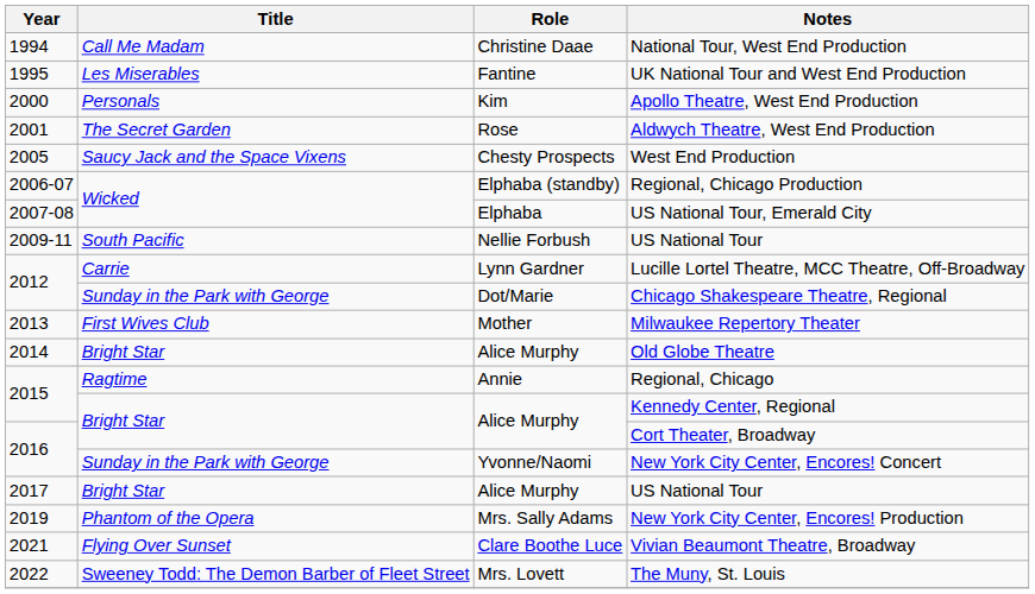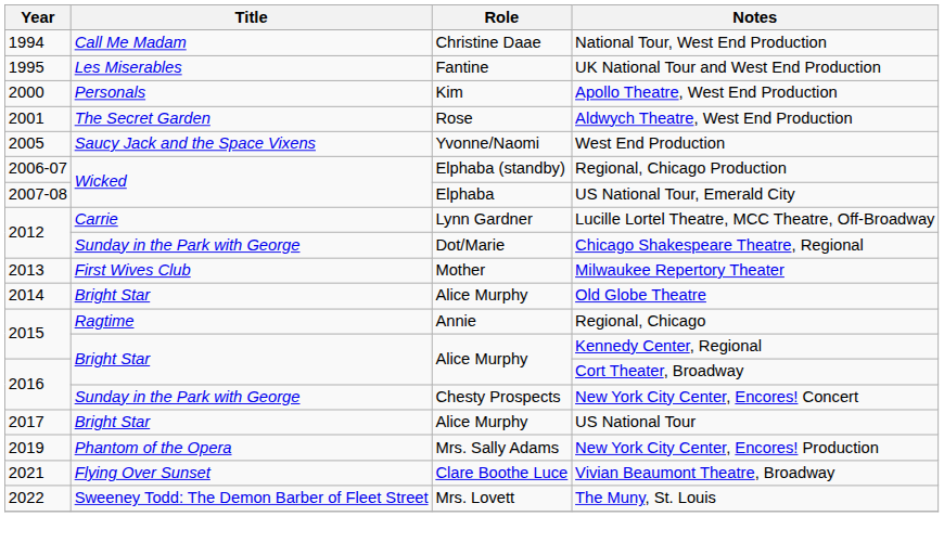 <table class="wikitable">
 <tr>
 <th>Year</th>
 <th>Title</th>
 <th>Role</th>
 <th>Notes</th>
 </tr>
 <tr>
 <td>1994</td>
 <td><em><a href='#'>Call Me Madam</a></em></td>
 <td>Christine Daae</td>
 <td>National Tour, West End Production</td>
 </tr>
 <tr>
 <td>1995</td>
 <td><em><a href='#'>Les Miserables</a></em></td>
 <td>Fantine</td>
 <td>UK National Tour and West End Production</td>
 </tr>
 <tr>
 <td>2000</td>
 <td><em><a href='#'>Personals</a></em></td>
 <td>Kim</td>
 <td><a href='#'>Apollo Theatre</a>, West End Production</td>
 </tr>
 <tr>
 <td>2001</td>
 <td><em><a href='#'>The Secret Garden</a></em></td>
 <td>Rose</td>
 <td><a href='#'>Aldwych Theatre</a>, West End Production</td>
 </tr>
 <tr>
 <td>2005</td>
 <td><em><a href='#'>Saucy Jack and the Space Vixens</a></em></td>
-<td>Chesty Prospects</td>
+<td>Yvonne/Naomi</td>
 <td>West End Production</td>
 </tr>
 <tr>
 <td>2006-07</td>
 <td rowspan=2><em><a href='#'>Wicked</a></em></td>
 <td>Elphaba (standby)</td>
 <td>Regional, Chicago Production</td>
 </tr>
 <tr>
 <td>2007-08</td>
 <td>Elphaba</td>
 <td>US National Tour, Emerald City</td>
-</tr>
-<tr>
-<td>2009-11</td>
-<td><em><a href='#'>South Pacific</a></em></td>
-<td>Nellie Forbush</td>
-<td>US National Tour</td>
 </tr>
 <tr>
 <td rowspan=2>2012</td>
 <td><em><a href='#'>Carrie</a></em></td>
 <td>Lynn Gardner</td>
 <td>Lucille Lortel Theatre, MCC Theatre, Off-Broadway</td>
 </tr>
 <tr>
 <td><em><a href='#'>Sunday in the Park with George</a></em></td>
 <td>Dot/Marie</td>
 <td><a href='#'>Chicago Shakespeare Theatre</a>, Regional</td>
 </tr>
 <tr>
 <td>2013</td>
 <td><em><a href='#'>First Wives Club</a></em></td>
 <td>Mother</td>
 <td><a href='#'>Milwaukee Repertory Theater</a></td>
 </tr>
 <tr>
 <td>2014</td>
 <td><em><a href='#'>Bright Star</a></em></td>
 <td>Alice Murphy</td>
 <td><a href='#'>Old Globe Theatre</a></td>
 </tr>
 <tr>
 <td rowspan=2>2015</td>
 <td><em><a href='#'>Ragtime</a></em></td>
 <td>Annie</td>
 <td>Regional, Chicago</td>
 </tr>
 <tr>
 <td rowspan=2><em><a href='#'>Bright Star</a></em></td>
 <td rowspan=2>Alice Murphy</td>
 <td><a href='#'>Kennedy Center</a>, Regional</td>
 </tr>
 <tr>
 <td rowspan=2>2016</td>
 <td><a href='#'>Cort Theater</a>, Broadway</td>
 </tr>
 <tr>
 <td><em><a href='#'>Sunday in the Park with George</a></em></td>
-<td>Yvonne/Naomi</td>
+<td>Chesty Prospects</td>
 <td><a href='#'>New York City Center</a>, <a href='#'>Encores!</a> Concert</td>
 </tr>
 <tr>
 <td>2017</td>
 <td><em><a href='#'>Bright Star</a></em></td>
 <td>Alice Murphy</td>
 <td>US National Tour</td>
 </tr>
 <tr>
 <td>2019</td>
 <td><em><a href='#'>Phantom of the Opera</a></em></td>
 <td>Mrs. Sally Adams</td>
 <td><a href='#'>New York City Center</a>, <a href='#'>Encores!</a> Production</td>
 </tr>
 <tr>
 <td>2021</td>
 <td><em><a href='#'>Flying Over Sunset</a></td>
 <td><a href='#'>Clare Boothe Luce</a></td>
 <td><a href='#'>Vivian Beaumont Theatre</a>, Broadway</td>
 </tr>
 <tr>
 <td>2022</td>
 <td></em><a href='#'>Sweeney Todd: The Demon Barber of Fleet Street</a><em></td>
 <td>Mrs. Lovett</td>
 <td><a href='#'>The Muny</a>, St. Louis</td>
 </tr>
 <tr>
 </tr>
 </table>
